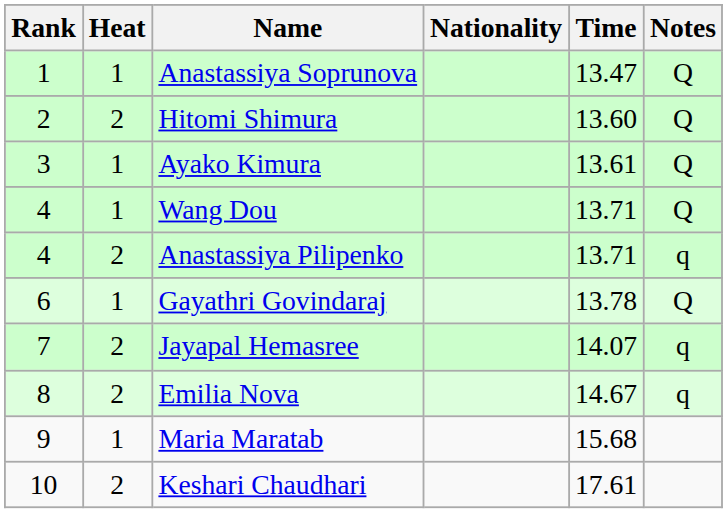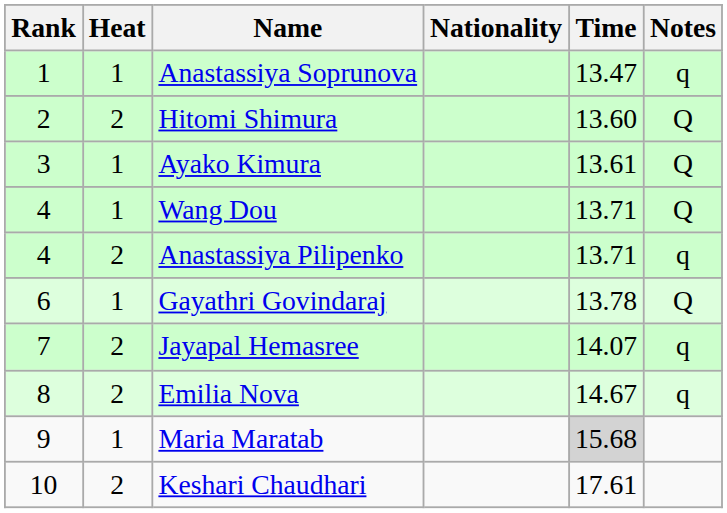 <table class="wikitable sortable" style="text-align:center; font-size:95%">
 <tr>
 <th>Rank</th>
 <th>Heat</th>
 <th>Name</th>
 <th>Nationality</th>
 <th>Time</th>
 <th>Notes</th>
 </tr>
 <tr bgcolor=ccffcc>
 <td>1</td>
 <td>1</td>
 <td align=left><a href='#'>Anastassiya Soprunova</a></td>
 <td align=left></td>
 <td>13.47</td>
-<td>Q</td>
+<td>q</td>
 </tr>
 <tr bgcolor=ccffcc>
 <td>2</td>
 <td>2</td>
 <td align=left><a href='#'>Hitomi Shimura</a></td>
 <td align=left></td>
 <td>13.60</td>
 <td>Q</td>
 </tr>
 <tr bgcolor=ccffcc>
 <td>3</td>
 <td>1</td>
 <td align=left><a href='#'>Ayako Kimura</a></td>
 <td align=left></td>
 <td>13.61</td>
 <td>Q</td>
 </tr>
 <tr bgcolor=ccffcc>
 <td>4</td>
 <td>1</td>
 <td align=left><a href='#'>Wang Dou</a></td>
 <td align=left></td>
 <td>13.71</td>
 <td>Q</td>
 </tr>
 <tr bgcolor=ccffcc>
 <td>4</td>
 <td>2</td>
 <td align=left><a href='#'>Anastassiya Pilipenko</a></td>
 <td align=left></td>
 <td>13.71</td>
 <td>q</td>
 </tr>
 <tr bgcolor=ddffdd>
 <td>6</td>
 <td>1</td>
 <td align=left><a href='#'>Gayathri Govindaraj</a></td>
 <td align=left></td>
 <td>13.78</td>
 <td>Q</td>
 </tr>
 <tr bgcolor=ccffcc>
 <td>7</td>
 <td>2</td>
 <td align=left><a href='#'>Jayapal Hemasree</a></td>
 <td align=left></td>
 <td>14.07</td>
 <td>q</td>
 </tr>
 <tr bgcolor=ddffdd>
 <td>8</td>
 <td>2</td>
 <td align=left><a href='#'>Emilia Nova</a></td>
 <td align=left></td>
 <td>14.67</td>
 <td>q</td>
 </tr>
 <tr>
 <td>9</td>
 <td>1</td>
 <td align=left><a href='#'>Maria Maratab</a></td>
 <td align=left></td>
-<td>15.68</td>
+<td style="background: lightgrey;">15.68</td>
 <td></td>
 </tr>
 <tr>
 <td>10</td>
 <td>2</td>
 <td align=left><a href='#'>Keshari Chaudhari</a></td>
 <td align=left></td>
 <td>17.61</td>
 <td></td>
 </tr>
 </table>
